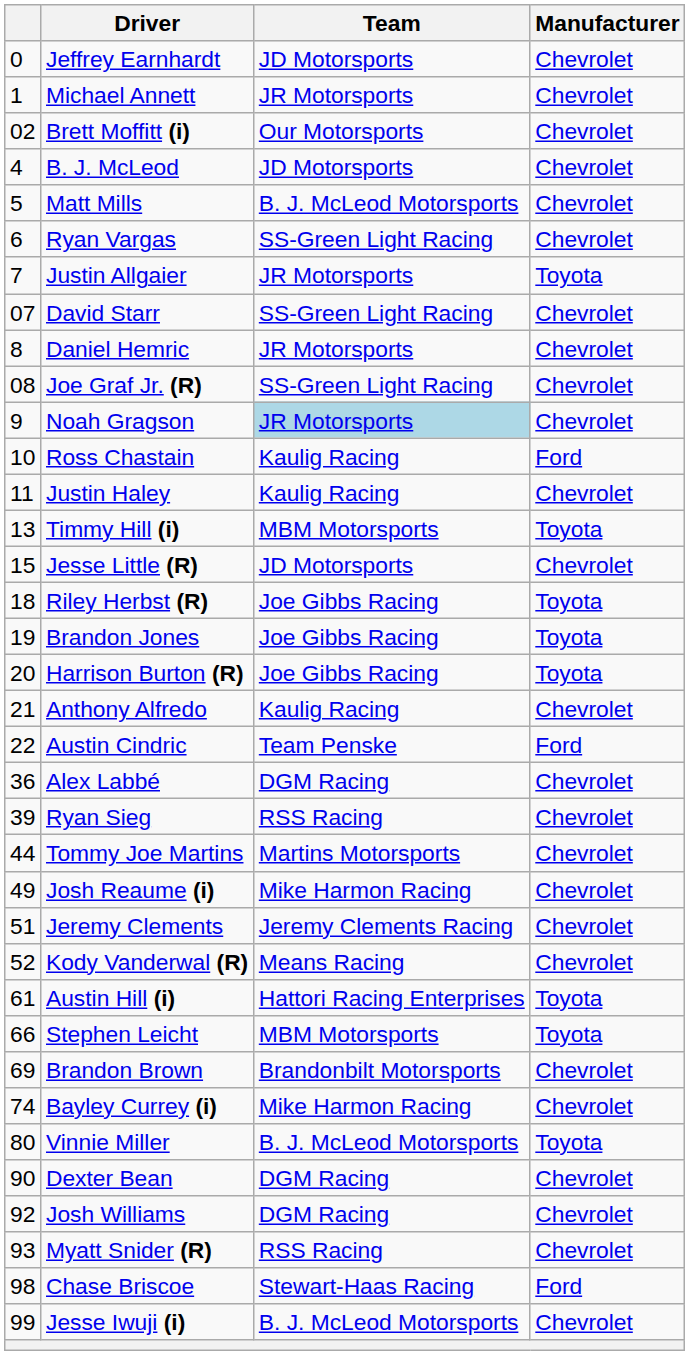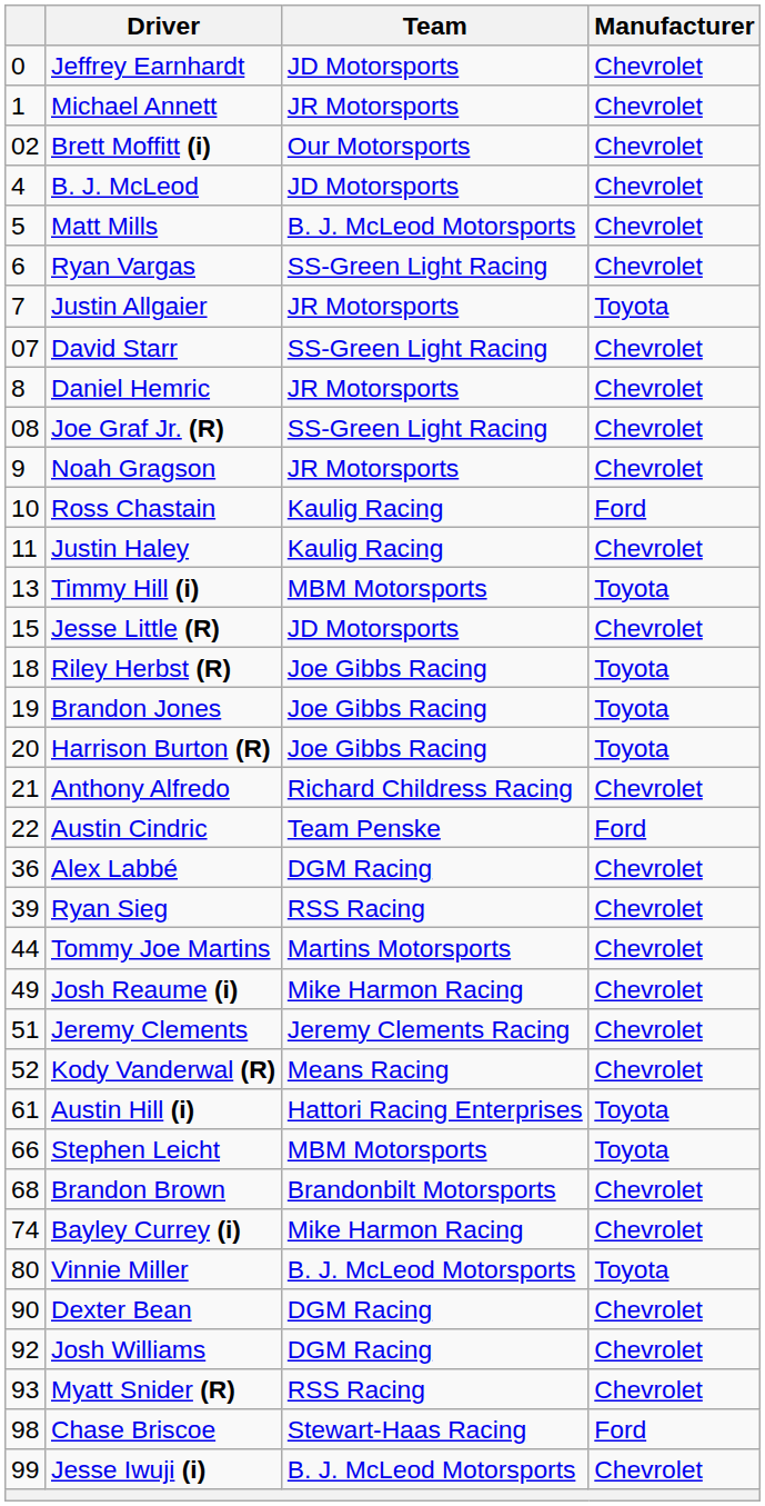 <table class="wikitable" style="font-size:95%">
 <tr>
 <th></th>
 <th>Driver</th>
 <th>Team</th>
 <th>Manufacturer</th>
 </tr>
 <tr>
 <td>0</td>
 <td><a href='#'>Jeffrey Earnhardt</a></td>
 <td><a href='#'>JD Motorsports</a></td>
 <td><a href='#'>Chevrolet</a></td>
 </tr>
 <tr>
 <td>1</td>
 <td><a href='#'>Michael Annett</a></td>
 <td><a href='#'>JR Motorsports</a></td>
 <td><a href='#'>Chevrolet</a></td>
 </tr>
 <tr>
 <td>02</td>
 <td><a href='#'>Brett Moffitt</a> <strong>(i)</strong></td>
 <td><a href='#'>Our Motorsports</a></td>
 <td><a href='#'>Chevrolet</a></td>
 </tr>
 <tr>
 <td>4</td>
 <td><a href='#'>B. J. McLeod</a></td>
 <td><a href='#'>JD Motorsports</a></td>
 <td><a href='#'>Chevrolet</a></td>
 </tr>
 <tr>
 <td>5</td>
 <td><a href='#'>Matt Mills</a></td>
 <td><a href='#'>B. J. McLeod Motorsports</a></td>
 <td><a href='#'>Chevrolet</a></td>
 </tr>
 <tr>
 <td>6</td>
 <td><a href='#'>Ryan Vargas</a></td>
 <td><a href='#'>SS-Green Light Racing</a></td>
 <td><a href='#'>Chevrolet</a></td>
 </tr>
 <tr>
 <td>7</td>
 <td><a href='#'>Justin Allgaier</a></td>
 <td><a href='#'>JR Motorsports</a></td>
 <td><a href='#'>Toyota</a></td>
 </tr>
 <tr>
 <td>07</td>
 <td><a href='#'>David Starr</a></td>
 <td><a href='#'>SS-Green Light Racing</a></td>
 <td><a href='#'>Chevrolet</a></td>
 </tr>
 <tr>
 <td>8</td>
 <td><a href='#'>Daniel Hemric</a></td>
 <td><a href='#'>JR Motorsports</a></td>
 <td><a href='#'>Chevrolet</a></td>
 </tr>
 <tr>
 <td>08</td>
 <td><a href='#'>Joe Graf Jr.</a> <strong>(R)</strong></td>
 <td><a href='#'>SS-Green Light Racing</a></td>
 <td><a href='#'>Chevrolet</a></td>
 </tr>
 <tr>
 <td>9</td>
 <td><a href='#'>Noah Gragson</a></td>
-<td style="background: lightblue;"><a href='#'>JR Motorsports</a></td>
+<td><a href='#'>JR Motorsports</a></td>
 <td><a href='#'>Chevrolet</a></td>
 </tr>
 <tr>
 <td>10</td>
 <td><a href='#'>Ross Chastain</a></td>
 <td><a href='#'>Kaulig Racing</a></td>
 <td><a href='#'>Ford</a></td>
 </tr>
 <tr>
 <td>11</td>
 <td><a href='#'>Justin Haley</a></td>
 <td><a href='#'>Kaulig Racing</a></td>
 <td><a href='#'>Chevrolet</a></td>
 </tr>
 <tr>
 <td>13</td>
 <td><a href='#'>Timmy Hill</a> <strong>(i)</strong></td>
 <td><a href='#'>MBM Motorsports</a></td>
 <td><a href='#'>Toyota</a></td>
 </tr>
 <tr>
 <td>15</td>
 <td><a href='#'>Jesse Little</a> <strong>(R)</strong></td>
 <td><a href='#'>JD Motorsports</a></td>
 <td><a href='#'>Chevrolet</a></td>
 </tr>
 <tr>
 <td>18</td>
 <td><a href='#'>Riley Herbst</a> <strong>(R)</strong></td>
 <td><a href='#'>Joe Gibbs Racing</a></td>
 <td><a href='#'>Toyota</a></td>
 </tr>
 <tr>
 <td>19</td>
 <td><a href='#'>Brandon Jones</a></td>
 <td><a href='#'>Joe Gibbs Racing</a></td>
 <td><a href='#'>Toyota</a></td>
 </tr>
 <tr>
 <td>20</td>
 <td><a href='#'>Harrison Burton</a> <strong>(R)</strong></td>
 <td><a href='#'>Joe Gibbs Racing</a></td>
 <td><a href='#'>Toyota</a></td>
 </tr>
 <tr>
 <td>21</td>
 <td><a href='#'>Anthony Alfredo</a></td>
-<td><a href='#'>Kaulig Racing</a></td>
+<td><a href='#'>Richard Childress Racing</a></td>
 <td><a href='#'>Chevrolet</a></td>
 </tr>
 <tr>
 <td>22</td>
 <td><a href='#'>Austin Cindric</a></td>
 <td><a href='#'>Team Penske</a></td>
 <td><a href='#'>Ford</a></td>
 </tr>
 <tr>
 <td>36</td>
 <td><a href='#'>Alex Labbé</a></td>
 <td><a href='#'>DGM Racing</a></td>
 <td><a href='#'>Chevrolet</a></td>
 </tr>
 <tr>
 <td>39</td>
 <td><a href='#'>Ryan Sieg</a></td>
 <td><a href='#'>RSS Racing</a></td>
 <td><a href='#'>Chevrolet</a></td>
 </tr>
 <tr>
 <td>44</td>
 <td><a href='#'>Tommy Joe Martins</a></td>
 <td><a href='#'>Martins Motorsports</a></td>
 <td><a href='#'>Chevrolet</a></td>
 </tr>
 <tr>
 <td>49</td>
 <td><a href='#'>Josh Reaume</a> <strong>(i)</strong></td>
 <td><a href='#'>Mike Harmon Racing</a></td>
 <td><a href='#'>Chevrolet</a></td>
 </tr>
 <tr>
 <td>51</td>
 <td><a href='#'>Jeremy Clements</a></td>
 <td><a href='#'>Jeremy Clements Racing</a></td>
 <td><a href='#'>Chevrolet</a></td>
 </tr>
 <tr>
 <td>52</td>
 <td><a href='#'>Kody Vanderwal</a> <strong>(R)</strong></td>
 <td><a href='#'>Means Racing</a></td>
 <td><a href='#'>Chevrolet</a></td>
 </tr>
 <tr>
 <td>61</td>
 <td><a href='#'>Austin Hill</a> <strong>(i)</strong></td>
 <td><a href='#'>Hattori Racing Enterprises</a></td>
 <td><a href='#'>Toyota</a></td>
 </tr>
 <tr>
 <td>66</td>
 <td><a href='#'>Stephen Leicht</a></td>
 <td><a href='#'>MBM Motorsports</a></td>
 <td><a href='#'>Toyota</a></td>
 </tr>
 <tr>
-<td>69</td>
+<td>68</td>
 <td><a href='#'>Brandon Brown</a></td>
 <td><a href='#'>Brandonbilt Motorsports</a></td>
 <td><a href='#'>Chevrolet</a></td>
 </tr>
 <tr>
 <td>74</td>
 <td><a href='#'>Bayley Currey</a> <strong>(i)</strong></td>
 <td><a href='#'>Mike Harmon Racing</a></td>
 <td><a href='#'>Chevrolet</a></td>
 </tr>
 <tr>
 <td>80</td>
 <td><a href='#'>Vinnie Miller</a></td>
 <td><a href='#'>B. J. McLeod Motorsports</a></td>
 <td><a href='#'>Toyota</a></td>
 </tr>
 <tr>
 <td>90</td>
 <td><a href='#'>Dexter Bean</a></td>
 <td><a href='#'>DGM Racing</a></td>
 <td><a href='#'>Chevrolet</a></td>
 </tr>
 <tr>
 <td>92</td>
 <td><a href='#'>Josh Williams</a></td>
 <td><a href='#'>DGM Racing</a></td>
 <td><a href='#'>Chevrolet</a></td>
 </tr>
 <tr>
 <td>93</td>
 <td><a href='#'>Myatt Snider</a> <strong>(R)</strong></td>
 <td><a href='#'>RSS Racing</a></td>
 <td><a href='#'>Chevrolet</a></td>
 </tr>
 <tr>
 <td>98</td>
 <td><a href='#'>Chase Briscoe</a></td>
 <td><a href='#'>Stewart-Haas Racing</a></td>
 <td><a href='#'>Ford</a></td>
 </tr>
 <tr>
 <td>99</td>
 <td><a href='#'>Jesse Iwuji</a> <strong>(i)</strong></td>
 <td><a href='#'>B. J. McLeod Motorsports</a></td>
 <td><a href='#'>Chevrolet</a></td>
 </tr>
 <tr>
 <th colspan="6"></th>
 </tr>
 </table>
